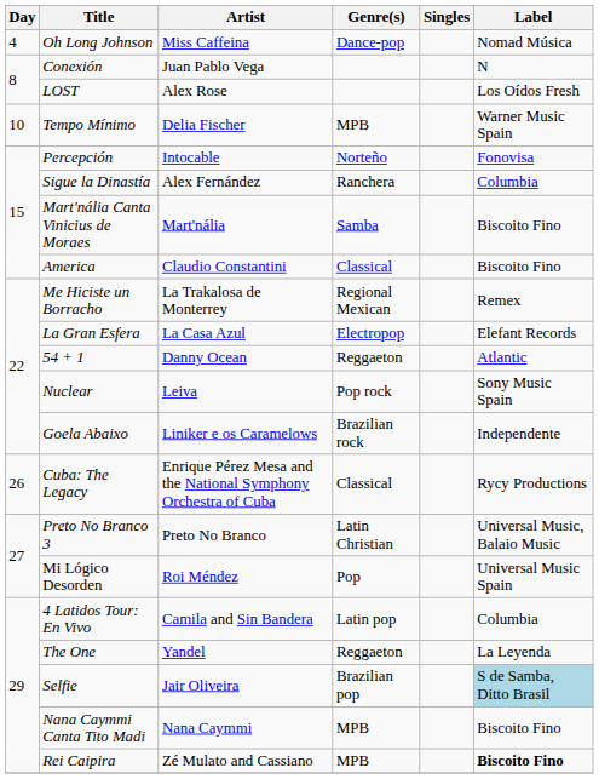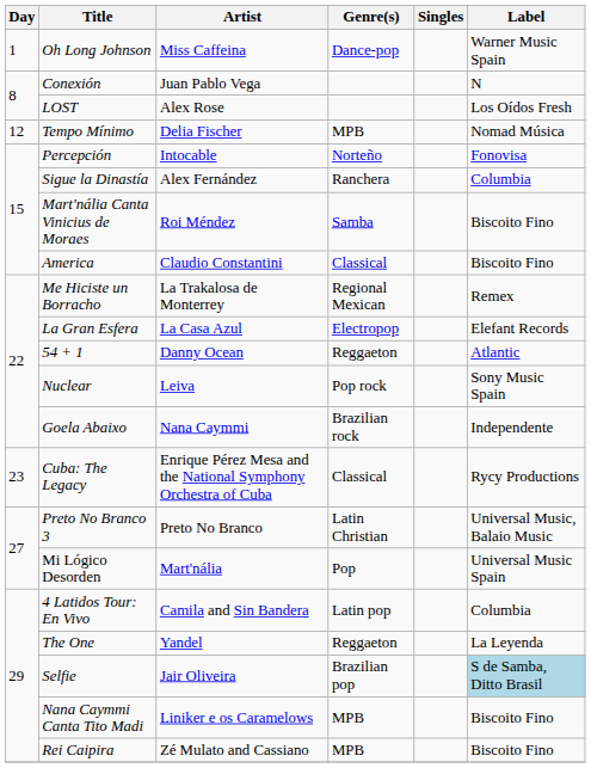 <table class="wikitable sortable" style="text-align: left;">
 <tr>
 <th>Day</th>
 <th>Title</th>
 <th>Artist</th>
 <th>Genre(s)</th>
 <th>Singles</th>
 <th>Label</th>
 </tr>
 <tr>
-<td>4</td>
+<td>1</td>
 <td><em>Oh Long Johnson</em></td>
 <td><a href='#'>Miss Caffeina</a></td>
 <td><a href='#'>Dance-pop</a></td>
 <td></td>
-<td>Nomad Música</td>
+<td>Warner Music Spain</td>
 </tr>
 <tr>
 <td rowspan="2">8</td>
 <td><em>Conexión</em></td>
 <td>Juan Pablo Vega</td>
 <td></td>
 <td></td>
 <td>N</td>
 </tr>
 <tr>
 <td><em>LOST</em></td>
 <td>Alex Rose</td>
 <td></td>
 <td></td>
 <td>Los Oídos Fresh</td>
 </tr>
 <tr>
-<td>10</td>
+<td>12</td>
 <td><em>Tempo Mínimo</em></td>
 <td><a href='#'>Delia Fischer</a></td>
 <td>MPB</td>
 <td></td>
-<td>Warner Music Spain</td>
+<td>Nomad Música</td>
 </tr>
 <tr>
 <td rowspan="4">15</td>
 <td><em>Percepción</em></td>
 <td><a href='#'>Intocable</a></td>
 <td><a href='#'>Norteño</a></td>
 <td></td>
 <td><a href='#'>Fonovisa</a></td>
 </tr>
 <tr>
 <td><em>Sigue la Dinastía</em></td>
 <td>Alex Fernández</td>
 <td>Ranchera</td>
 <td></td>
 <td><a href='#'>Columbia</a></td>
 </tr>
 <tr>
 <td><em>Mart'nália Canta Vinicius de Moraes</em></td>
-<td><a href='#'>Mart'nália</a></td>
+<td><a href='#'>Roi Méndez</a></td>
 <td><a href='#'>Samba</a></td>
 <td></td>
 <td>Biscoito Fino</td>
 </tr>
 <tr>
 <td><em>America</em></td>
 <td><a href='#'>Claudio Constantini</a></td>
 <td><a href='#'>Classical</a></td>
 <td></td>
 <td>Biscoito Fino</td>
 </tr>
 <tr>
 <td rowspan="5">22</td>
 <td><em>Me Hiciste un Borracho</em></td>
 <td>La Trakalosa de Monterrey</td>
 <td>Regional Mexican</td>
 <td></td>
 <td>Remex</td>
 </tr>
 <tr>
 <td><em>La Gran Esfera</em></td>
 <td><a href='#'>La Casa Azul</a></td>
 <td><a href='#'>Electropop</a></td>
 <td></td>
 <td>Elefant Records</td>
 </tr>
 <tr>
 <td><em>54 + 1</em></td>
 <td><a href='#'>Danny Ocean</a></td>
 <td>Reggaeton</td>
 <td></td>
 <td><a href='#'>Atlantic</a></td>
 </tr>
 <tr>
 <td><em>Nuclear</em></td>
 <td><a href='#'>Leiva</a></td>
 <td>Pop rock</td>
 <td></td>
 <td>Sony Music Spain</td>
 </tr>
 <tr>
 <td><em>Goela Abaixo</em></td>
-<td><a href='#'>Liniker e os Caramelows</a></td>
+<td><a href='#'>Nana Caymmi</a></td>
 <td>Brazilian rock</td>
 <td></td>
 <td>Independente</td>
 </tr>
 <tr>
-<td>26</td>
+<td>23</td>
 <td><em>Cuba: The Legacy</em></td>
 <td>Enrique Pérez Mesa and the <a href='#'>National Symphony Orchestra of Cuba</a></td>
 <td>Classical</td>
 <td></td>
 <td>Rycy Productions</td>
 </tr>
 <tr>
 <td rowspan="2">27</td>
 <td><em>Preto No Branco 3</em></td>
 <td>Preto No Branco</td>
 <td>Latin Christian</td>
 <td></td>
 <td>Universal Music, Balaio Music</td>
 </tr>
 <tr>
 <td>Mi Lógico Desorden</td>
-<td><a href='#'>Roi Méndez</a></td>
+<td><a href='#'>Mart'nália</a></td>
 <td>Pop</td>
 <td></td>
 <td>Universal Music Spain</td>
 </tr>
 <tr>
 <td rowspan="5">29</td>
 <td><em>4 Latidos Tour: En Vivo</em></td>
 <td><a href='#'>Camila</a> and <a href='#'>Sin Bandera</a></td>
 <td>Latin pop</td>
 <td></td>
 <td>Columbia</td>
 </tr>
 <tr>
 <td><em>The One</em></td>
 <td><a href='#'>Yandel</a></td>
 <td>Reggaeton</td>
 <td></td>
 <td>La Leyenda</td>
 </tr>
 <tr>
 <td><em>Selfie</em></td>
 <td><a href='#'>Jair Oliveira</a></td>
 <td>Brazilian pop</td>
 <td></td>
 <td style="background: lightblue;">S de Samba, Ditto Brasil</td>
 </tr>
 <tr>
 <td><em>Nana Caymmi Canta Tito Madi</em></td>
-<td><a href='#'>Nana Caymmi</a></td>
+<td><a href='#'>Liniker e os Caramelows</a></td>
 <td>MPB</td>
 <td></td>
 <td>Biscoito Fino</td>
 </tr>
 <tr>
 <td><em>Rei Caipira</em></td>
 <td>Zé Mulato and Cassiano</td>
 <td>MPB</td>
 <td></td>
-<td><strong>Biscoito Fino</strong></td>
+<td>Biscoito Fino</td>
 </tr>
 <tr>
 </tr>
 </table>
